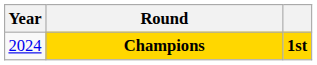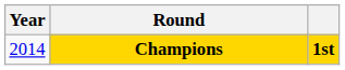 <table class="wikitable" style="text-align: center; font-size:90%">
 <tr>
 <th>Year</th>
 <th style="width:200px">Round</th>
 <th></th>
 </tr>
 <tr>
-<td><a href='#'>2024</a></td>
+<td><a href='#'>2014</a></td>
 <td bgcolor=Gold><strong>Champions</strong></td>
 <td bgcolor=Gold><strong>1st</strong></td>
 </tr>
 </table>
